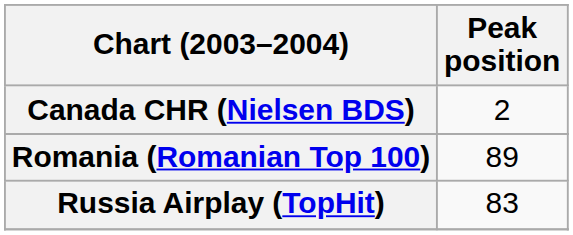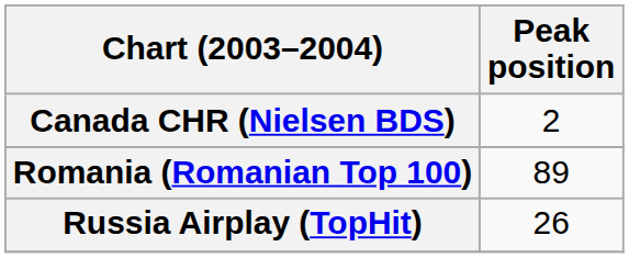 <table class="wikitable sortable plainrowheaders" style="text-align:center">
 <tr>
 <th>Chart (2003–2004)</th>
 <th>Peak<br>position</th>
 </tr>
 <tr>
 <th scope="row">Canada CHR (<a href='#'>Nielsen BDS</a>)</th>
 <td>2</td>
 </tr>
 <tr>
 </tr>
 <tr>
 </tr>
 <tr>
 </tr>
 <tr>
 </tr>
 <tr>
 <th scope="row">Romania (<a href='#'>Romanian Top 100</a>)</th>
 <td>89</td>
 </tr>
 <tr>
 <th scope="row">Russia Airplay (<a href='#'>TopHit</a>)</th>
-<td>83</td>
+<td>26</td>
 </tr>
 <tr>
 </tr>
 <tr>
 </tr>
 <tr>
 </tr>
 <tr>
 </tr>
 </table>
